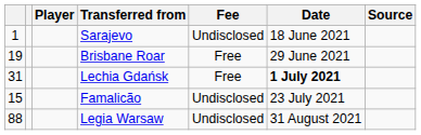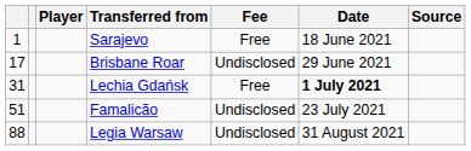 <table class="wikitable plainrowheaders sortable">
 <tr>
 <th></th>
 <th></th>
 <th scope=col><strong>Player</strong></th>
 <th><strong>Transferred from</strong></th>
 <th !scope=col; style="width: 65px;"><strong>Fee</strong></th>
 <th scope=col><strong>Date</strong></th>
 <th scope=col><strong>Source</strong></th>
 </tr>
 <tr>
 <td align=center>1</td>
 <td align=center></td>
 <td></td>
 <td> <a href='#'>Sarajevo</a></td>
-<td align=center>Undisclosed</td>
+<td align=center>Free</td>
 <td>18 June 2021</td>
 <td></td>
 </tr>
 <tr>
-<td align=center>19</td>
+<td align=center>17</td>
 <td align=center></td>
 <td></td>
 <td> <a href='#'>Brisbane Roar</a></td>
-<td align=center>Free</td>
+<td align=center>Undisclosed</td>
 <td>29 June 2021</td>
 <td></td>
 </tr>
 <tr>
 <td align=center>31</td>
 <td align=center></td>
 <td></td>
 <td> <a href='#'>Lechia Gdańsk</a></td>
 <td align=center>Free</td>
 <td><strong>1 July 2021</strong></td>
 <td></td>
 </tr>
 <tr>
-<td align=center>15</td>
+<td align=center>51</td>
 <td align=center></td>
 <td></td>
 <td> <a href='#'>Famalicão</a></td>
 <td align=center>Undisclosed</td>
 <td>23 July 2021</td>
 <td></td>
 </tr>
 <tr>
 <td align=center>88</td>
 <td align=center></td>
 <td></td>
 <td> <a href='#'>Legia Warsaw</a></td>
 <td align=center>Undisclosed</td>
 <td>31 August 2021</td>
 <td></td>
 </tr>
 </table>
